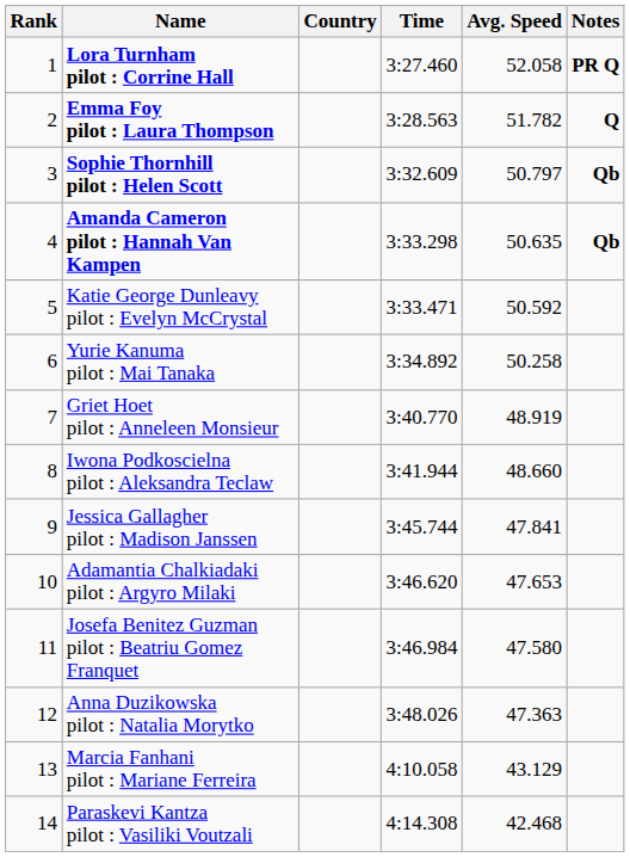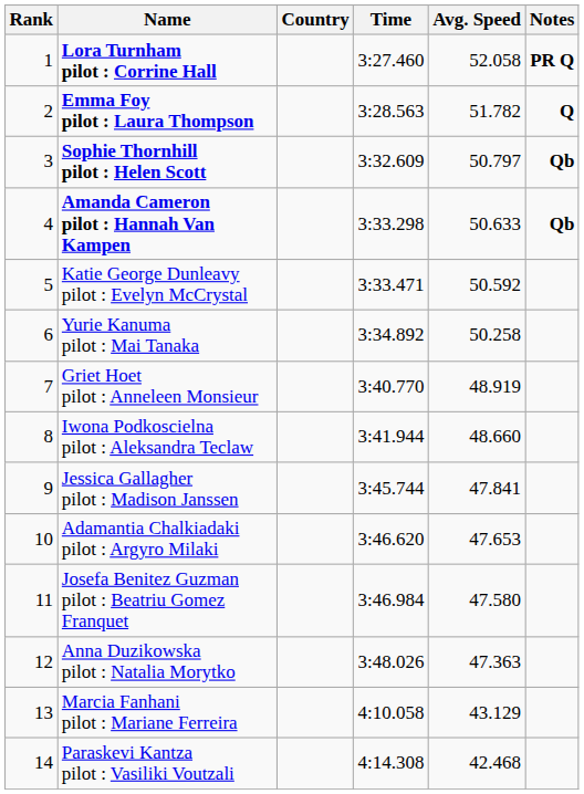 <table class="wikitable sortable">
 <tr>
 <th width=20>Rank</th>
 <th width=180>Name</th>
 <th>Country</th>
 <th>Time</th>
 <th>Avg. Speed</th>
 <th>Notes</th>
 </tr>
 <tr>
 <td align=right>1</td>
 <td><strong><a href='#'>Lora Turnham</a><br>pilot : <a href='#'>Corrine Hall</a></strong></td>
 <td></td>
 <td align=right>3:27.460</td>
 <td align=right>52.058</td>
 <td align=right><strong>PR</strong> <strong>Q</strong></td>
 </tr>
 <tr>
 <td align=right>2</td>
 <td><strong><a href='#'>Emma Foy</a><br>pilot : <a href='#'>Laura Thompson</a></strong></td>
 <td></td>
 <td align=right>3:28.563</td>
 <td align=right>51.782</td>
 <td align=right><strong>Q</strong></td>
 </tr>
 <tr>
 <td align=right>3</td>
 <td><strong><a href='#'>Sophie Thornhill</a><br>pilot : <a href='#'>Helen Scott</a></strong></td>
 <td></td>
 <td align=right>3:32.609</td>
 <td align=right>50.797</td>
 <td align=right><strong>Qb</strong></td>
 </tr>
 <tr>
 <td align=right>4</td>
 <td><strong><a href='#'>Amanda Cameron</a><br>pilot : <a href='#'>Hannah Van Kampen</a></strong></td>
 <td></td>
 <td align=right>3:33.298</td>
-<td align=right>50.635</td>
+<td align=right>50.633</td>
 <td align=right><strong>Qb</strong></td>
 </tr>
 <tr>
 <td align=right>5</td>
 <td><a href='#'>Katie George Dunleavy</a><br>pilot : <a href='#'>Evelyn McCrystal</a></td>
 <td></td>
 <td align=right>3:33.471</td>
 <td align=right>50.592</td>
 <td align=right></td>
 </tr>
 <tr>
 <td align=right>6</td>
 <td><a href='#'>Yurie Kanuma</a><br>pilot : <a href='#'>Mai Tanaka</a></td>
 <td></td>
 <td align=right>3:34.892</td>
 <td align=right>50.258</td>
 <td align=right></td>
 </tr>
 <tr>
 <td align=right>7</td>
 <td><a href='#'>Griet Hoet</a><br>pilot : <a href='#'>Anneleen Monsieur</a></td>
 <td></td>
 <td align=right>3:40.770</td>
 <td align=right>48.919</td>
 <td align=right></td>
 </tr>
 <tr>
 <td align=right>8</td>
 <td><a href='#'>Iwona Podkoscielna</a><br>pilot : <a href='#'>Aleksandra Teclaw</a></td>
 <td></td>
 <td align=right>3:41.944</td>
 <td align=right>48.660</td>
 <td align=right></td>
 </tr>
 <tr>
 <td align=right>9</td>
 <td><a href='#'>Jessica Gallagher</a><br>pilot : <a href='#'>Madison Janssen</a></td>
 <td></td>
 <td align=right>3:45.744</td>
 <td align=right>47.841</td>
 <td align=right></td>
 </tr>
 <tr>
 <td align=right>10</td>
 <td><a href='#'>Adamantia Chalkiadaki</a><br>pilot : <a href='#'>Argyro Milaki</a></td>
 <td></td>
 <td align=right>3:46.620</td>
 <td align=right>47.653</td>
 <td align=right></td>
 </tr>
 <tr>
 <td align=right>11</td>
 <td><a href='#'>Josefa Benitez Guzman</a><br>pilot : <a href='#'>Beatriu Gomez Franquet</a></td>
 <td></td>
 <td align=right>3:46.984</td>
 <td align=right>47.580</td>
 <td align=right></td>
 </tr>
 <tr>
 <td align=right>12</td>
 <td><a href='#'>Anna Duzikowska</a><br>pilot : <a href='#'>Natalia Morytko</a></td>
 <td></td>
 <td align=right>3:48.026</td>
 <td align=right>47.363</td>
 <td align=right></td>
 </tr>
 <tr>
 <td align=right>13</td>
 <td><a href='#'>Marcia Fanhani</a><br>pilot : <a href='#'>Mariane Ferreira</a></td>
 <td></td>
 <td align=right>4:10.058</td>
 <td align=right>43.129</td>
 <td align=right></td>
 </tr>
 <tr>
 <td align=right>14</td>
 <td><a href='#'>Paraskevi Kantza</a><br>pilot : <a href='#'>Vasiliki Voutzali</a></td>
 <td></td>
 <td align=right>4:14.308</td>
 <td align=right>42.468</td>
 <td align=right></td>
 </tr>
 </table>
